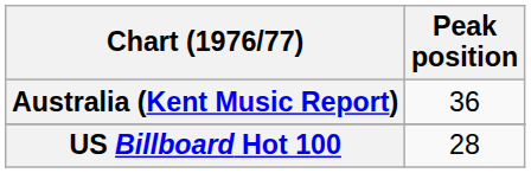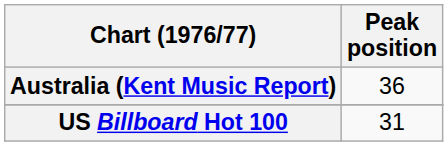 <table class="wikitable sortable plainrowheaders" style="text-align:center">
 <tr>
 <th>Chart (1976/77)</th>
 <th>Peak<br>position</th>
 </tr>
 <tr>
 <th scope = "row">Australia (<a href='#'>Kent Music Report</a>)</th>
 <td>36</td>
 </tr>
 <tr>
 </tr>
 <tr>
 </tr>
 <tr>
 </tr>
 <tr>
 <th scope = "row">US <a href='#'><em>Billboard</em> Hot 100</a></th>
-<td>28</td>
+<td>31</td>
 </tr>
 </table>
